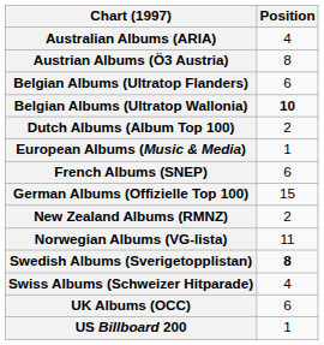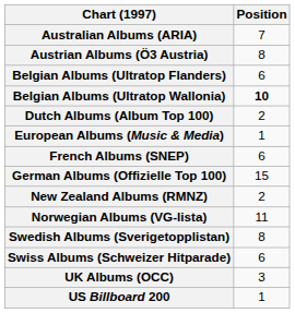 <table class="wikitable sortable plainrowheaders" style="text-align:center">
 <tr>
 <th scope="col">Chart (1997)</th>
 <th scope="col">Position</th>
 </tr>
 <tr>
 <th scope="row">Australian Albums (ARIA)</th>
-<td>4</td>
+<td>7</td>
 </tr>
 <tr>
 <th scope="row">Austrian Albums (Ö3 Austria)</th>
 <td>8</td>
 </tr>
 <tr>
 <th scope="row">Belgian Albums (Ultratop Flanders)</th>
 <td>6</td>
 </tr>
 <tr>
 <th scope="row">Belgian Albums (Ultratop Wallonia)</th>
 <td><strong>10</strong></td>
 </tr>
 <tr>
 <th scope="row">Dutch Albums (Album Top 100)</th>
 <td>2</td>
 </tr>
 <tr>
 <th scope="row">European Albums (<em>Music & Media</em>)</th>
 <td>1</td>
 </tr>
 <tr>
 <th scope="row">French Albums (SNEP)</th>
 <td>6</td>
 </tr>
 <tr>
 <th scope="row">German Albums (Offizielle Top 100)</th>
 <td>15</td>
 </tr>
 <tr>
 <th scope="row">New Zealand Albums (RMNZ)</th>
 <td>2</td>
 </tr>
 <tr>
 <th scope="row">Norwegian Albums (VG-lista)</th>
 <td>11</td>
 </tr>
 <tr>
 <th scope="row">Swedish Albums (Sverigetopplistan)</th>
-<td><strong>8</strong></td>
+<td>8</td>
 </tr>
 <tr>
 <th scope="row">Swiss Albums (Schweizer Hitparade)</th>
-<td>4</td>
+<td>6</td>
 </tr>
 <tr>
 <th scope="row">UK Albums (OCC)</th>
-<td>6</td>
+<td>3</td>
 </tr>
 <tr>
 <th scope="row">US <em>Billboard</em> 200</th>
 <td>1</td>
 </tr>
 </table>
